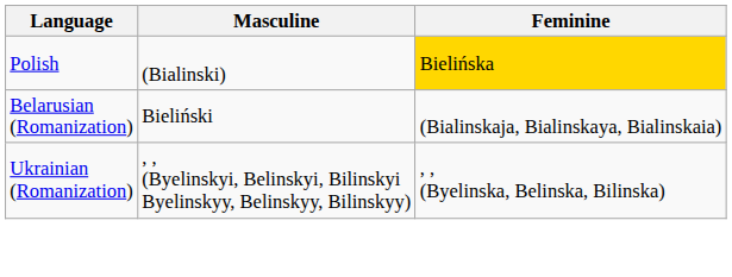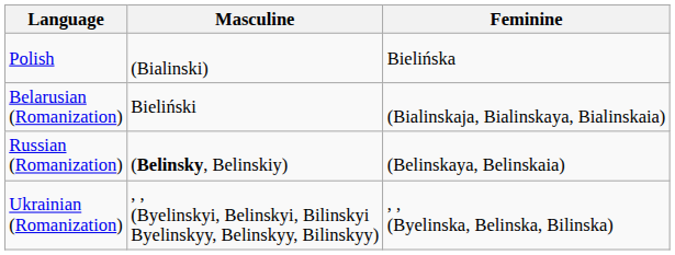 <table class="wikitable">
 <tr>
 <th>Language</th>
 <th>Masculine</th>
 <th>Feminine</th>
 </tr>
 <tr>
 <td><a href='#'>Polish</a></td>
 <td><br>(Bialinski)</td>
-<td style="background: gold;">Bielińska</td>
+<td>Bielińska</td>
 </tr>
 <tr>
 <td><a href='#'>Belarusian</a> <br>(<a href='#'>Romanization</a>)</td>
 <td>Bieliński</td>
 <td><br> (Bialinskaja, Bialinskaya, Bialinskaia)</td>
 </tr>
 <tr>
+<td><a href='#'>Russian</a> <br>(<a href='#'>Romanization</a>)</td>
+<td><br> (<strong>Belinsky</strong>, Belinskiy)</td>
+<td><br> (Belinskaya, Belinskaia)</td>
+</tr>
+<tr>
 <td><a href='#'>Ukrainian</a> <br>(<a href='#'>Romanization</a>)</td>
 <td>, , <br> (Byelinskyi, Belinskyi, Bilinskyi <br>Byelinskyy, Belinskyy, Bilinskyy)</td>
 <td>, ,  <br> (Byelinska, Belinska, Bilinska)</td>
 </tr>
 </table>
